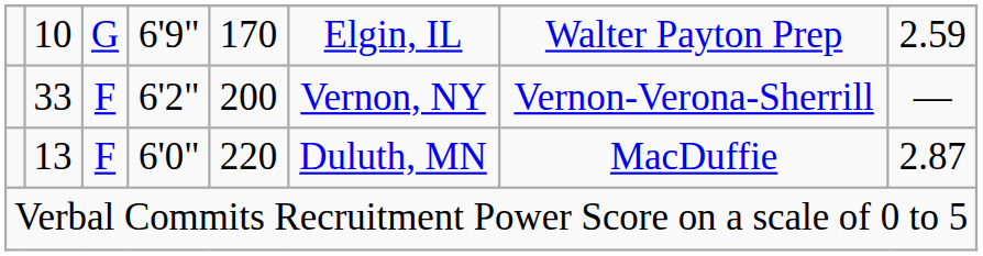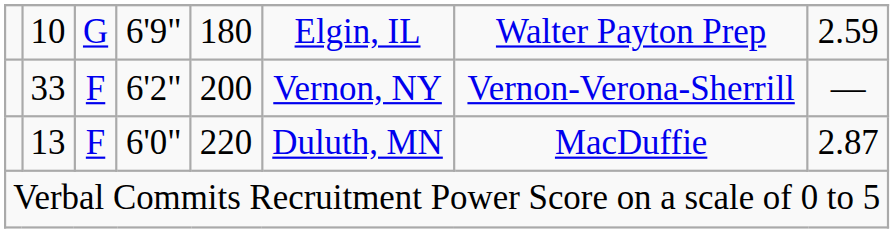 <table class="wikitable sortable" style="text-align: center">
 <tr align=center>
 </tr>
 <tr>
 <td></td>
 <td>10</td>
 <td><a href='#'>G</a></td>
 <td>6'9"</td>
-<td>170</td>
+<td>180</td>
 <td><a href='#'>Elgin, IL</a></td>
 <td><a href='#'>Walter Payton Prep</a></td>
 <td>2.59<br></td>
 </tr>
 <tr>
 <td></td>
 <td>33</td>
 <td><a href='#'>F</a></td>
 <td>6'2"</td>
 <td>200</td>
 <td><a href='#'>Vernon, NY</a></td>
 <td><a href='#'>Vernon-Verona-Sherrill</a></td>
 <td>—</td>
 </tr>
 <tr>
 <td></td>
 <td>13</td>
 <td><a href='#'>F</a></td>
 <td>6'0"</td>
 <td>220</td>
 <td><a href='#'>Duluth, MN</a></td>
 <td><a href='#'>MacDuffie</a></td>
 <td>2.87<br></td>
 </tr>
 <tr class="sortbottom">
 <td colspan="8" style="text-align:left"><span> Verbal Commits Recruitment Power Score on a scale of 0 to 5</span><br></td>
 </tr>
 </table>
